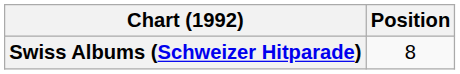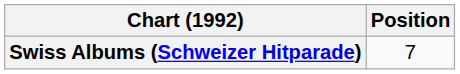 <table class="wikitable plainrowheaders" style="text-align:center">
 <tr>
 <th scope="col">Chart (1992)</th>
 <th scope="col">Position</th>
 </tr>
 <tr>
 <th scope="row">Swiss Albums (<a href='#'>Schweizer Hitparade</a>)</th>
-<td>8</td>
+<td>7</td>
 </tr>
 </table>
